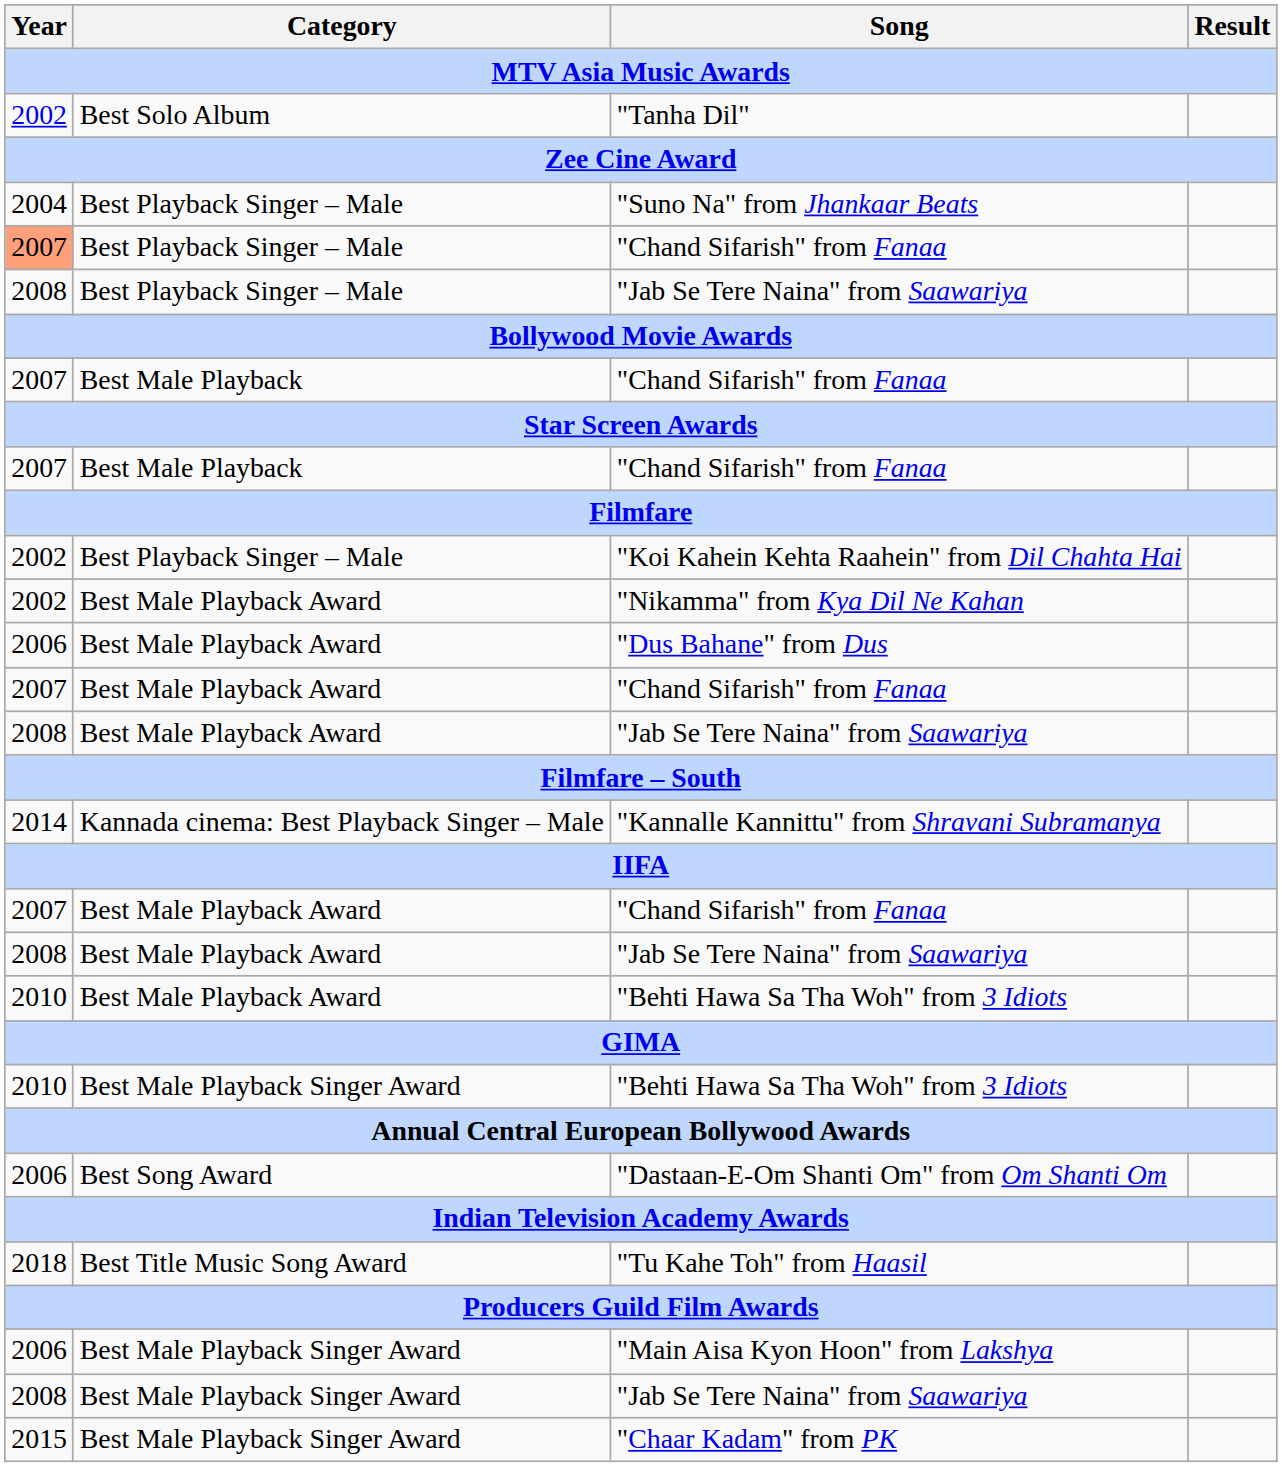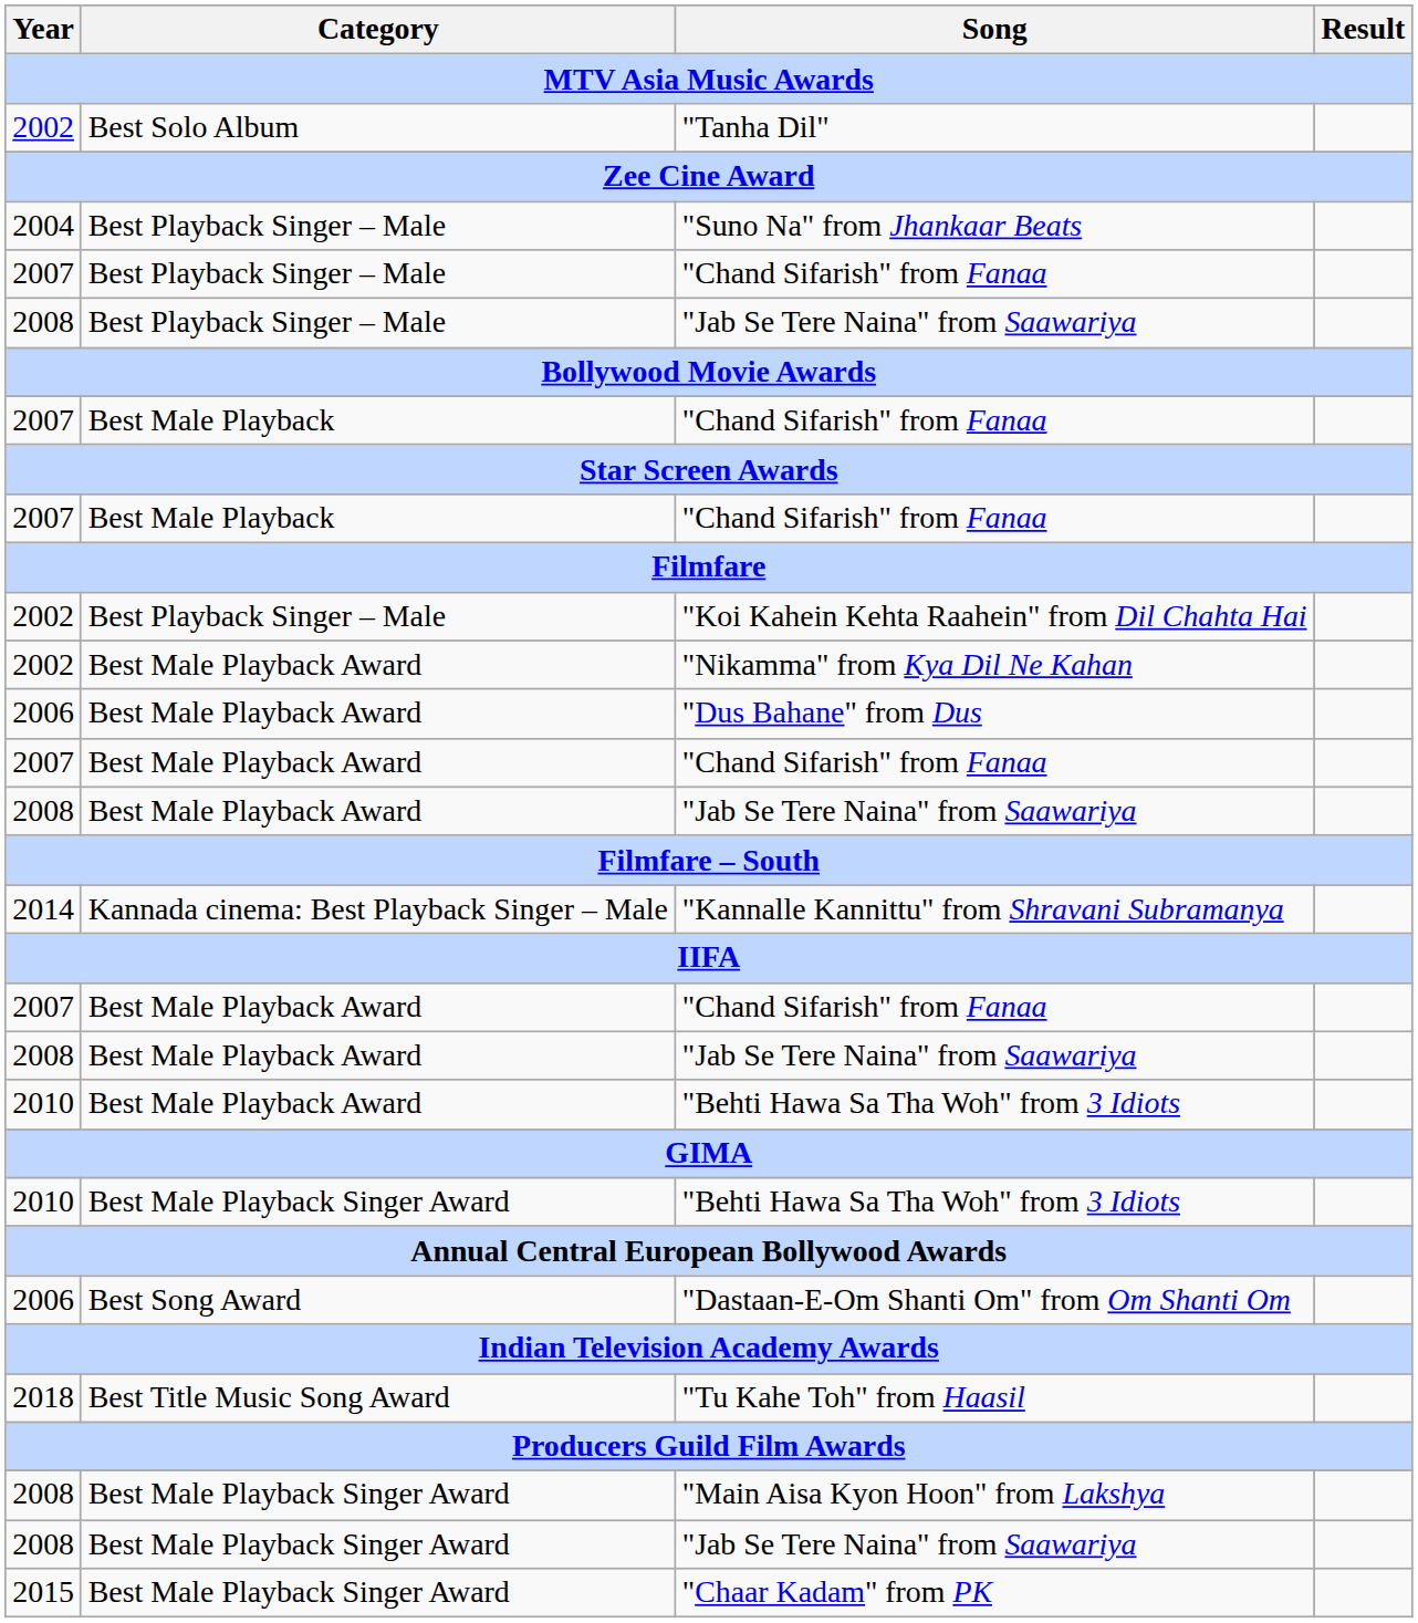 <table class="wikitable">
 <tr style="background:#ebf5ff;">
 <th>Year</th>
 <th>Category</th>
 <th>Song</th>
 <th>Result</th>
 </tr>
 <tr style="background:#bfd7ff;">
 <td colspan="4" style="text-align:center;"><strong><a href='#'>MTV Asia Music Awards</a></strong></td>
 </tr>
 <tr>
 <td><a href='#'>2002</a></td>
 <td>Best Solo Album</td>
 <td>"Tanha Dil"</td>
 <td></td>
 </tr>
 <tr style="background:#bfd7ff;">
 <td colspan="4" style="text-align:center;"><strong><a href='#'>Zee Cine Award</a></strong></td>
 </tr>
 <tr>
 <td>2004</td>
 <td>Best Playback Singer – Male</td>
 <td>"Suno Na" from <em><a href='#'>Jhankaar Beats</a></em></td>
 <td></td>
 </tr>
 <tr>
-<td style="background: lightsalmon;">2007</td>
+<td>2007</td>
 <td>Best Playback Singer – Male</td>
 <td>"Chand Sifarish" from <em><a href='#'>Fanaa</a></em></td>
 <td></td>
 </tr>
 <tr>
 <td>2008</td>
 <td>Best Playback Singer – Male</td>
 <td>"Jab Se Tere Naina" from <em><a href='#'>Saawariya</a></em></td>
 <td></td>
 </tr>
 <tr style="background:#bfd7ff;">
 <td colspan="4" style="text-align:center;"><strong><a href='#'>Bollywood Movie Awards</a></strong></td>
 </tr>
 <tr>
 <td>2007</td>
 <td>Best Male Playback</td>
 <td>"Chand Sifarish" from <em><a href='#'>Fanaa</a></em></td>
 <td></td>
 </tr>
 <tr style="background:#bfd7ff;">
 <td colspan="4" style="text-align:center;"><strong><a href='#'>Star Screen Awards</a></strong></td>
 </tr>
 <tr>
 <td>2007</td>
 <td>Best Male Playback</td>
 <td>"Chand Sifarish" from <em><a href='#'>Fanaa</a></em></td>
 <td></td>
 </tr>
 <tr style="background:#bfd7ff;">
 <td colspan="4" style="text-align:center;"><strong><a href='#'>Filmfare</a></strong></td>
 </tr>
 <tr>
 <td>2002</td>
 <td>Best Playback Singer – Male</td>
 <td>"Koi Kahein Kehta Raahein" from <em><a href='#'>Dil Chahta Hai</a></em></td>
 <td></td>
 </tr>
 <tr>
 <td>2002</td>
 <td>Best Male Playback Award</td>
 <td>"Nikamma" from <em><a href='#'>Kya Dil Ne Kahan</a></em></td>
 <td></td>
 </tr>
 <tr>
 <td>2006</td>
 <td>Best Male Playback Award</td>
 <td>"<a href='#'>Dus Bahane</a>" from <em><a href='#'>Dus</a></em></td>
 <td></td>
 </tr>
 <tr>
 <td>2007</td>
 <td>Best Male Playback Award</td>
 <td>"Chand Sifarish" from <em><a href='#'>Fanaa</a></em></td>
 <td></td>
 </tr>
 <tr>
 <td>2008</td>
 <td>Best Male Playback Award</td>
 <td>"Jab Se Tere Naina" from <em><a href='#'>Saawariya</a></em></td>
 <td></td>
 </tr>
 <tr style="background:#bfd7ff;">
 <td colspan="4" style="text-align:center;"><strong><a href='#'>Filmfare – South</a></strong></td>
 </tr>
 <tr>
 <td>2014</td>
 <td>Kannada cinema: Best Playback Singer – Male</td>
 <td>"Kannalle Kannittu" from <em><a href='#'>Shravani Subramanya</a></em></td>
 <td></td>
 </tr>
 <tr style="background:#bfd7ff;">
 <td colspan="4" style="text-align:center;"><strong><a href='#'>IIFA</a></strong></td>
 </tr>
 <tr>
 <td>2007</td>
 <td>Best Male Playback Award</td>
 <td>"Chand Sifarish" from <em><a href='#'>Fanaa</a></em></td>
 <td></td>
 </tr>
 <tr>
 <td>2008</td>
 <td>Best Male Playback Award</td>
 <td>"Jab Se Tere Naina" from <em><a href='#'>Saawariya</a></em></td>
 <td></td>
 </tr>
 <tr>
 <td>2010</td>
 <td>Best Male Playback Award</td>
 <td>"Behti Hawa Sa Tha Woh" from <em><a href='#'>3 Idiots</a></em></td>
 <td></td>
 </tr>
 <tr style="background:#bfd7ff;">
 <td colspan="4" style="text-align:center;"><strong><a href='#'>GIMA</a></strong></td>
 </tr>
 <tr>
 <td>2010</td>
 <td>Best Male Playback Singer Award</td>
 <td>"Behti Hawa Sa Tha Woh" from <em><a href='#'>3 Idiots</a></em></td>
 <td></td>
 </tr>
 <tr style="background:#bfd7ff;">
 <td colspan="4" style="text-align:center;"><strong>Annual Central European Bollywood Awards</strong></td>
 </tr>
 <tr>
 <td>2006</td>
 <td>Best Song Award</td>
 <td>"Dastaan-E-Om Shanti Om" from <em><a href='#'>Om Shanti Om</a></em></td>
 <td></td>
 </tr>
 <tr style="background:#bfd7ff;">
 <td colspan="4" style="text-align:center;"><strong><a href='#'>Indian Television Academy Awards</a></strong></td>
 </tr>
 <tr>
 <td>2018</td>
 <td>Best Title Music Song Award</td>
 <td>"Tu Kahe Toh" from <em><a href='#'>Haasil</a></em></td>
 <td></td>
 </tr>
 <tr style="background:#bfd7ff;">
 <td colspan="4" style="text-align:center;"><strong><a href='#'>Producers Guild Film Awards</a></strong></td>
 </tr>
 <tr>
-<td>2006</td>
+<td>2008</td>
 <td>Best Male Playback Singer Award</td>
 <td>"Main Aisa Kyon Hoon" from <em><a href='#'>Lakshya</a></em></td>
 <td></td>
 </tr>
 <tr>
 <td>2008</td>
 <td>Best Male Playback Singer Award</td>
 <td>"Jab Se Tere Naina" from <em><a href='#'>Saawariya</a></em></td>
 <td></td>
 </tr>
 <tr>
 <td>2015</td>
 <td>Best Male Playback Singer Award</td>
 <td>"<a href='#'>Chaar Kadam</a>" from <em><a href='#'>PK</a></em></td>
 <td></td>
 </tr>
 </table>
